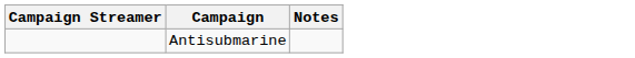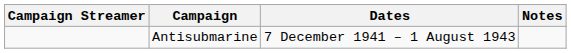 <table class="wikitable">
 <tr style="background:#efefef;">
 <th>Campaign Streamer</th>
 <th>Campaign</th>
+<th>Dates</th>
 <th>Notes</th>
 </tr>
 <tr>
 <td></td>
 <td>Antisubmarine</td>
+<td>7 December 1941 – 1 August 1943</td>
 <td></td>
 </tr>
 </table>
